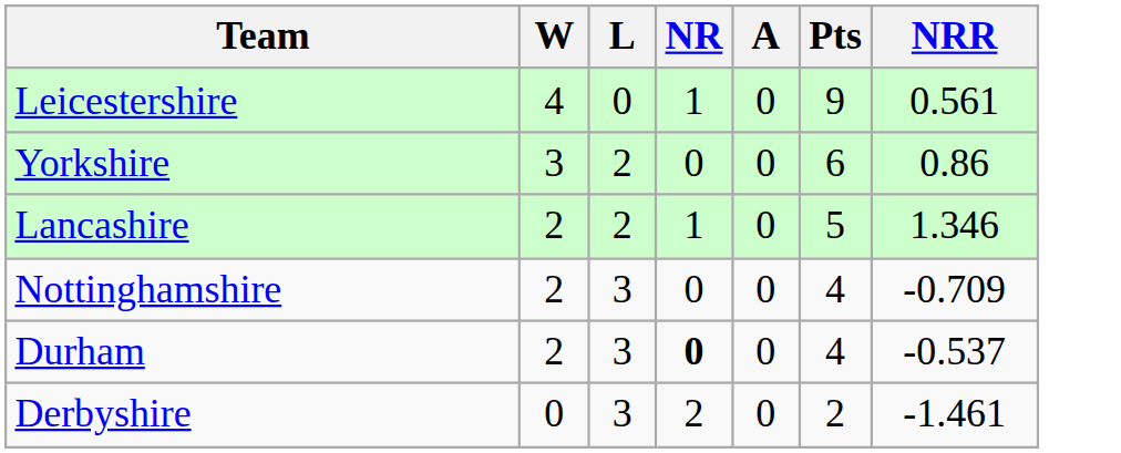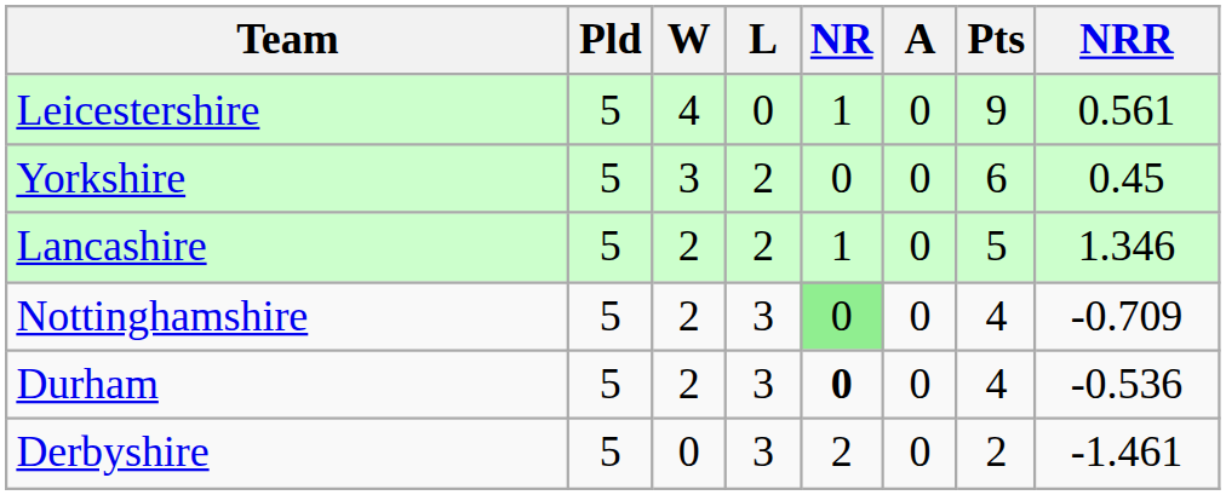 <table class="wikitable" style="text-align: center;">
 <tr>
 <th width=200>Team</th>
+<th width=20>Pld</th>
 <th width=20>W</th>
 <th width=20>L</th>
 <th width=20><a href='#'>NR</a></th>
 <th width=20>A</th>
 <th width=20>Pts</th>
 <th width=60><a href='#'>NRR</a></th>
 </tr>
 <tr bgcolor="#ccffcc">
 <td align=left><a href='#'>Leicestershire</a></td>
+<td>5</td>
 <td>4</td>
 <td>0</td>
 <td>1</td>
 <td>0</td>
 <td>9</td>
 <td>0.561</td>
 </tr>
 <tr bgcolor="#ccffcc">
 <td align=left><a href='#'>Yorkshire</a></td>
+<td>5</td>
 <td>3</td>
 <td>2</td>
 <td>0</td>
 <td>0</td>
 <td>6</td>
-<td>0.86</td>
+<td>0.45</td>
 </tr>
 <tr bgcolor="#ccffcc">
 <td align=left><a href='#'>Lancashire</a></td>
+<td>5</td>
 <td>2</td>
 <td>2</td>
 <td>1</td>
 <td>0</td>
 <td>5</td>
 <td>1.346</td>
 </tr>
 <tr>
 <td align=left><a href='#'>Nottinghamshire</a></td>
+<td>5</td>
 <td>2</td>
 <td>3</td>
-<td>0</td>
+<td style="background: lightgreen;">0</td>
 <td>0</td>
 <td>4</td>
 <td>-0.709</td>
 </tr>
 <tr>
 <td align=left><a href='#'>Durham</a></td>
+<td>5</td>
 <td>2</td>
 <td>3</td>
 <td><strong>0</strong></td>
 <td>0</td>
 <td>4</td>
-<td>-0.537</td>
+<td>-0.536</td>
 </tr>
 <tr>
 <td align=left><a href='#'>Derbyshire</a></td>
+<td>5</td>
 <td>0</td>
 <td>3</td>
 <td>2</td>
 <td>0</td>
 <td>2</td>
 <td>-1.461</td>
 </tr>
 </table>
